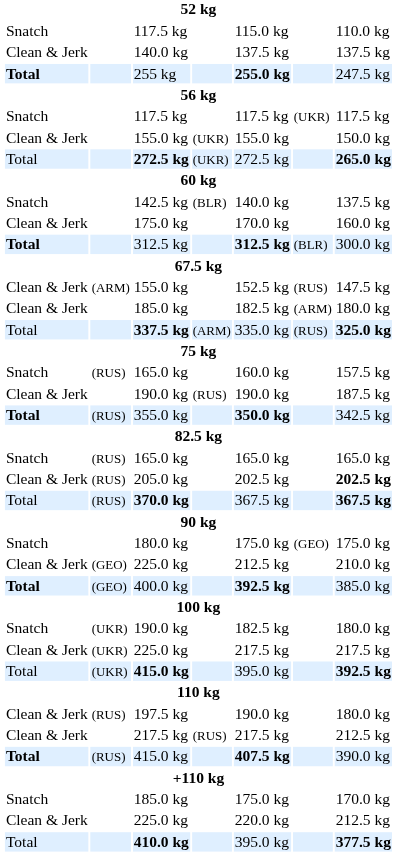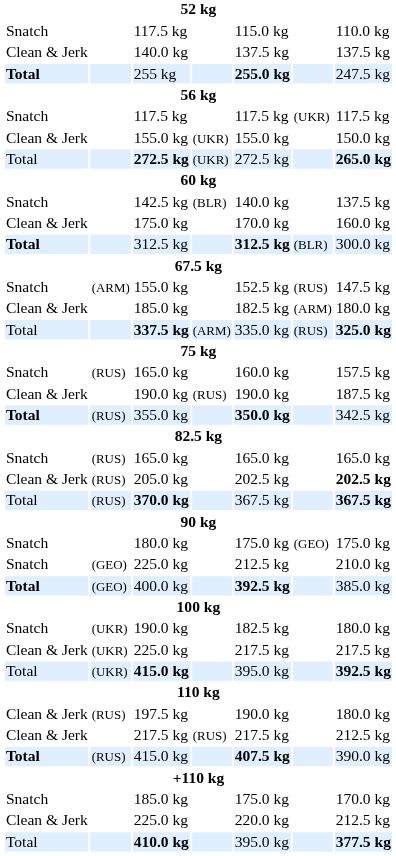 <table>
 <tr>
 <th colspan=7>52 kg</th>
 </tr>
 <tr>
 <td>Snatch</td>
 <td></td>
 <td>117.5 kg</td>
 <td></td>
 <td>115.0 kg</td>
 <td></td>
 <td>110.0 kg</td>
 </tr>
 <tr>
 <td>Clean & Jerk</td>
 <td></td>
 <td>140.0 kg</td>
 <td></td>
 <td>137.5 kg</td>
 <td></td>
 <td>137.5 kg</td>
 </tr>
 <tr bgcolor=#dfefff>
 <td><strong>Total</strong></td>
 <td><strong></td>
 <td></strong>255 kg<strong></td>
 <td></strong></td>
 <td><strong>255.0 kg</strong></td>
 <td><strong></td>
 <td></strong>247.5 kg<strong></td>
 </tr>
 <tr>
 <th colspan=7>56 kg</th>
 </tr>
 <tr>
 <td>Snatch</td>
 <td></td>
 <td>117.5 kg</td>
 <td></td>
 <td>117.5 kg</td>
 <td> <small>(UKR)</small></td>
 <td>117.5 kg</td>
 </tr>
 <tr>
 <td>Clean & Jerk</td>
 <td></td>
 <td>155.0 kg</td>
 <td> <small>(UKR)</small></td>
 <td>155.0 kg</td>
 <td></td>
 <td>150.0 kg</td>
 </tr>
 <tr bgcolor=#dfefff>
 <td></strong>Total<strong></td>
 <td></strong></td>
 <td><strong>272.5 kg</strong></td>
 <td> <small>(UKR)</small><strong></td>
 <td></strong>272.5 kg<strong></td>
 <td></strong></td>
 <td><strong>265.0 kg</strong></td>
 </tr>
 <tr>
 <th colspan=7>60 kg</th>
 </tr>
 <tr>
 <td>Snatch</td>
 <td></td>
 <td>142.5 kg</td>
 <td> <small>(BLR)</small></td>
 <td>140.0 kg</td>
 <td></td>
 <td>137.5 kg</td>
 </tr>
 <tr>
 <td>Clean & Jerk</td>
 <td></td>
 <td>175.0 kg</td>
 <td></td>
 <td>170.0 kg</td>
 <td></td>
 <td>160.0 kg</td>
 </tr>
 <tr bgcolor=#dfefff>
 <td><strong>Total</strong></td>
 <td><strong></td>
 <td></strong>312.5 kg<strong></td>
 <td></strong></td>
 <td><strong>312.5 kg</strong></td>
 <td> <small>(BLR)</small><strong></td>
 <td></strong>300.0 kg<strong></td>
 </tr>
 <tr>
 <th colspan=7>67.5 kg</th>
 </tr>
 <tr>
-<td>Clean & Jerk</td>
+<td>Snatch</td>
 <td> <small>(ARM)</small></td>
 <td>155.0 kg</td>
 <td></td>
 <td>152.5 kg</td>
 <td> <small>(RUS)</small></td>
 <td>147.5 kg</td>
 </tr>
 <tr>
 <td>Clean & Jerk</td>
 <td></td>
 <td>185.0 kg</td>
 <td></td>
 <td>182.5 kg</td>
 <td> <small>(ARM)</small></td>
 <td>180.0 kg</td>
 </tr>
 <tr bgcolor=#dfefff>
 <td></strong>Total<strong></td>
 <td></strong></td>
 <td><strong>337.5 kg</strong></td>
 <td> <small>(ARM)</small><strong></td>
 <td></strong>335.0 kg<strong></td>
 <td> <small>(RUS)</small></strong></td>
 <td><strong>325.0 kg</strong></td>
 </tr>
 <tr>
 <th colspan=7>75 kg</th>
 </tr>
 <tr>
 <td>Snatch</td>
 <td> <small>(RUS)</small></td>
 <td>165.0 kg</td>
 <td></td>
 <td>160.0 kg</td>
 <td></td>
 <td>157.5 kg</td>
 </tr>
 <tr>
 <td>Clean & Jerk</td>
 <td></td>
 <td>190.0 kg</td>
 <td> <small>(RUS)</small></td>
 <td>190.0 kg</td>
 <td></td>
 <td>187.5 kg</td>
 </tr>
 <tr bgcolor=#dfefff>
 <td><strong>Total</strong></td>
 <td> <small>(RUS)</small><strong></td>
 <td></strong>355.0 kg<strong></td>
 <td></strong></td>
 <td><strong>350.0 kg</strong></td>
 <td><strong></td>
 <td></strong>342.5 kg<strong></td>
 </tr>
 <tr>
 <th colspan=7>82.5 kg</th>
 </tr>
 <tr>
 <td>Snatch</td>
 <td> <small>(RUS)</small></td>
 <td>165.0 kg</td>
 <td></td>
 <td>165.0 kg</td>
 <td></td>
 <td>165.0 kg</td>
 </tr>
 <tr>
 <td>Clean & Jerk</td>
 <td> <small>(RUS)</small></td>
 <td>205.0 kg</td>
 <td></td>
 <td>202.5 kg</td>
 <td></td>
 <td><strong>202.5 kg</strong></td>
 </tr>
 <tr bgcolor=#dfefff>
 <td></strong>Total<strong></td>
 <td> <small>(RUS)</small></strong></td>
 <td><strong>370.0 kg</strong></td>
 <td><strong></td>
 <td></strong>367.5 kg<strong></td>
 <td></strong></td>
 <td><strong>367.5 kg</strong></td>
 </tr>
 <tr>
 <th colspan=7>90 kg</th>
 </tr>
 <tr>
 <td>Snatch</td>
 <td></td>
 <td>180.0 kg</td>
 <td></td>
 <td>175.0 kg</td>
 <td> <small>(GEO)</small></td>
 <td>175.0 kg</td>
 </tr>
 <tr>
-<td>Clean & Jerk</td>
+<td>Snatch</td>
 <td> <small>(GEO)</small></td>
 <td>225.0 kg</td>
 <td></td>
 <td>212.5 kg</td>
 <td></td>
 <td>210.0 kg</td>
 </tr>
 <tr bgcolor=#dfefff>
 <td><strong>Total</strong></td>
 <td> <small>(GEO)</small><strong></td>
 <td></strong>400.0 kg<strong></td>
 <td></strong></td>
 <td><strong>392.5 kg</strong></td>
 <td><strong></td>
 <td></strong>385.0 kg<strong></td>
 </tr>
 <tr>
 <th colspan=7>100 kg</th>
 </tr>
 <tr>
 <td>Snatch</td>
 <td> <small>(UKR)</small></td>
 <td>190.0 kg</td>
 <td></td>
 <td>182.5 kg</td>
 <td></td>
 <td>180.0 kg</td>
 </tr>
 <tr>
 <td>Clean & Jerk</td>
 <td> <small>(UKR)</small></td>
 <td>225.0 kg</td>
 <td></td>
 <td>217.5 kg</td>
 <td></td>
 <td>217.5 kg</td>
 </tr>
 <tr bgcolor=#dfefff>
 <td></strong>Total<strong></td>
 <td> <small>(UKR)</small></strong></td>
 <td><strong>415.0 kg</strong></td>
 <td><strong></td>
 <td></strong>395.0 kg<strong></td>
 <td></strong></td>
 <td><strong>392.5 kg</strong></td>
 </tr>
 <tr>
 <th colspan=7>110 kg</th>
 </tr>
 <tr>
 <td>Clean & Jerk</td>
 <td> <small>(RUS)</small></td>
 <td>197.5 kg</td>
 <td></td>
 <td>190.0 kg</td>
 <td></td>
 <td>180.0 kg</td>
 </tr>
 <tr>
 <td>Clean & Jerk</td>
 <td></td>
 <td>217.5 kg</td>
 <td> <small>(RUS)</small></td>
 <td>217.5 kg</td>
 <td></td>
 <td>212.5 kg</td>
 </tr>
 <tr bgcolor=#dfefff>
 <td><strong>Total</strong></td>
 <td> <small>(RUS)</small><strong></td>
 <td></strong>415.0 kg<strong></td>
 <td></strong></td>
 <td><strong>407.5 kg</strong></td>
 <td><strong></td>
 <td></strong>390.0 kg<strong></td>
 </tr>
 <tr>
 <th colspan=7>+110 kg</th>
 </tr>
 <tr>
 <td>Snatch</td>
 <td></td>
 <td>185.0 kg</td>
 <td></td>
 <td>175.0 kg</td>
 <td></td>
 <td>170.0 kg</td>
 </tr>
 <tr>
 <td>Clean & Jerk</td>
 <td></td>
 <td>225.0 kg</td>
 <td></td>
 <td>220.0 kg</td>
 <td></td>
 <td>212.5 kg</td>
 </tr>
 <tr bgcolor=#dfefff>
 <td></strong>Total<strong></td>
 <td></strong></td>
 <td><strong>410.0 kg</strong></td>
 <td><strong></td>
 <td></strong>395.0 kg<strong></td>
 <td></strong></td>
 <td><strong>377.5 kg</strong></td>
 </tr>
 </table>
